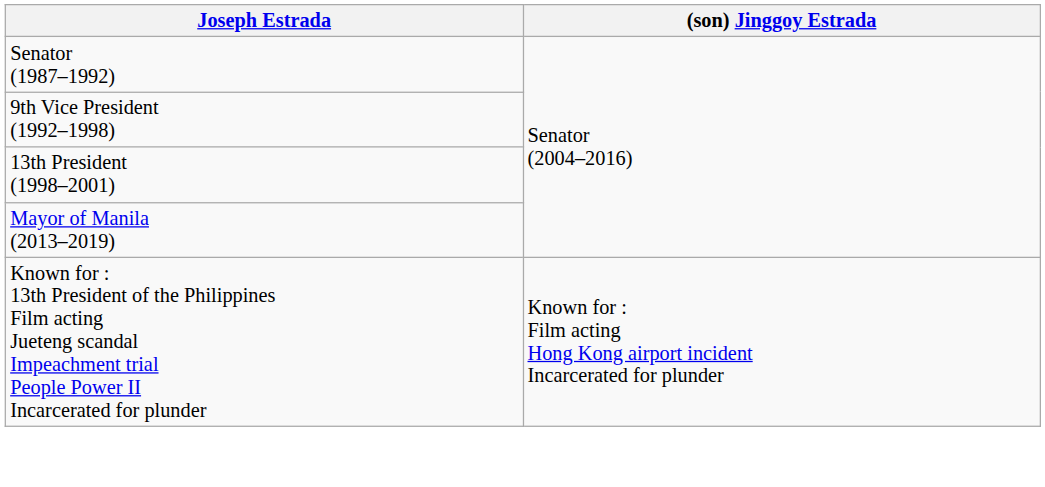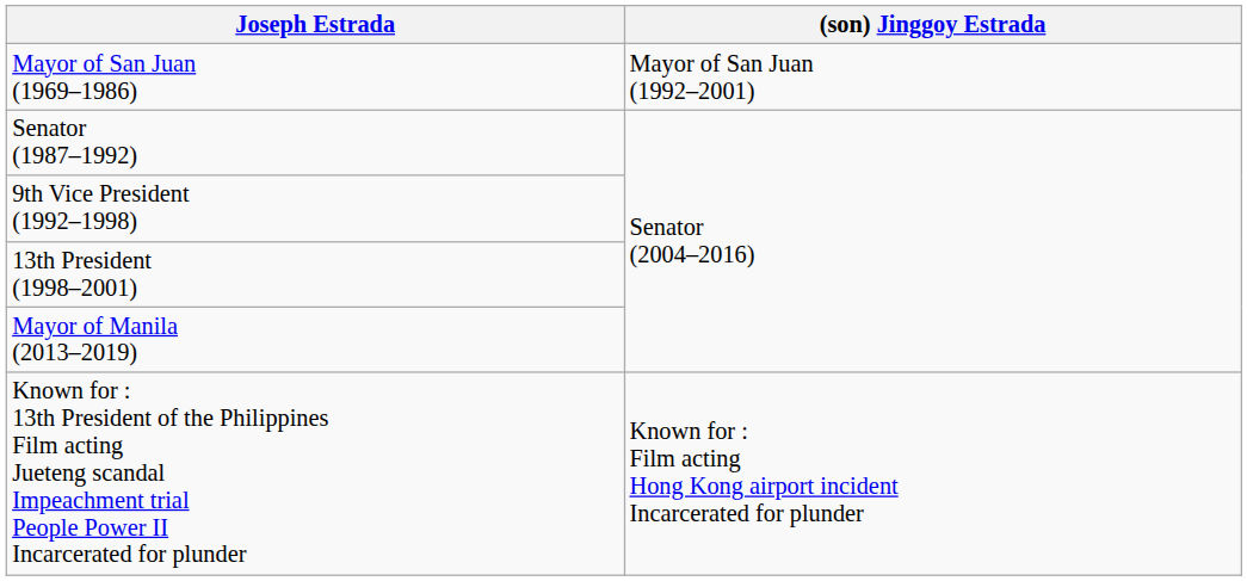 <table class="wikitable" style="margin-left: auto; margin-right: auto; border: none;">
 <tr>
 <th scope="col" style="width: 300pt;"><a href='#'>Joseph Estrada</a><br></th>
 <th scope="col" style="width: 300pt;">(son) <a href='#'>Jinggoy Estrada</a><br></th>
+</tr>
+<tr>
+<td><a href='#'>Mayor of San Juan</a><br>(1969–1986)</td>
+<td>Mayor of San Juan<br>(1992–2001)</td>
 </tr>
 <tr>
 <td>Senator<br>(1987–1992)</td>
 <td rowspan="4">Senator<br>(2004–2016)</td>
 </tr>
 <tr>
 <td>9th Vice President<br>(1992–1998)</td>
 </tr>
 <tr>
 <td>13th President<br>(1998–2001)</td>
 </tr>
 <tr>
 <td><a href='#'>Mayor of Manila</a><br>(2013–2019)</td>
 </tr>
 <tr>
 <td>Known for :<br>13th President of the Philippines<br>Film acting<br>Jueteng scandal<br><a href='#'>Impeachment trial</a><br><a href='#'>People Power II</a><br>Incarcerated for plunder</td>
 <td>Known for :<br>Film acting<br><a href='#'>Hong Kong airport incident</a><br>Incarcerated for plunder</td>
 </tr>
 </table>
